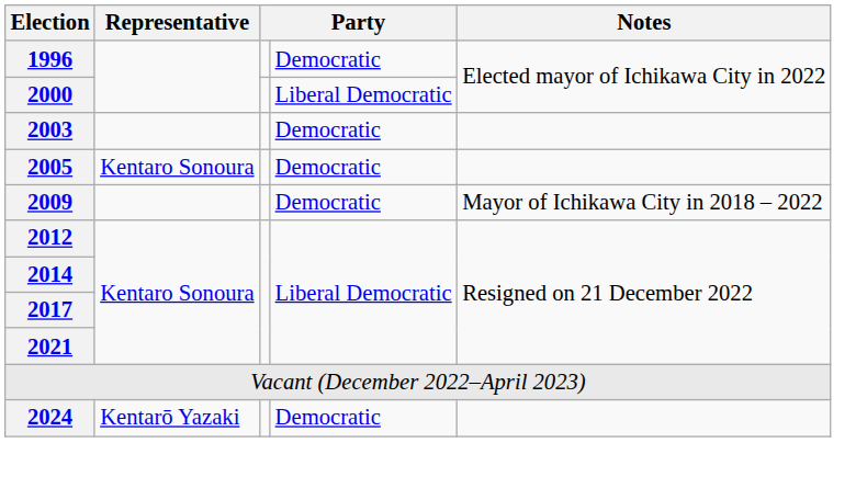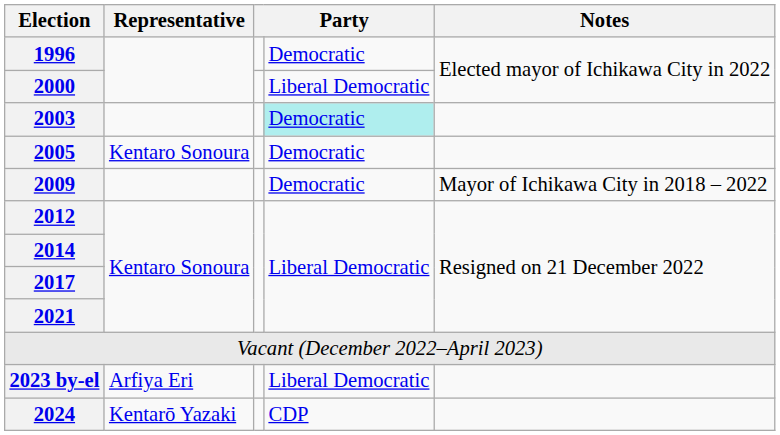 <table class=wikitable>
 <tr valign=bottom>
 <th>Election</th>
 <th>Representative</th>
 <th colspan="2">Party</th>
 <th>Notes</th>
 </tr>
 <tr>
 <th><a href='#'>1996</a></th>
 <td rowspan="2"></td>
 <td bgcolor=></td>
 <td><a href='#'>Democratic</a></td>
 <td rowspan="2">Elected mayor of Ichikawa City in 2022</td>
 </tr>
 <tr>
 <th><a href='#'>2000</a></th>
 <td bgcolor=></td>
 <td><a href='#'>Liberal Democratic</a></td>
 </tr>
 <tr>
 <th><a href='#'>2003</a></th>
 <td></td>
 <td bgcolor=></td>
-<td><a href='#'>Democratic</a></td>
+<td style="background: paleturquoise;"><a href='#'>Democratic</a></td>
 <td></td>
 </tr>
 <tr>
 <th><a href='#'>2005</a></th>
 <td><a href='#'>Kentaro Sonoura</a></td>
 <td bgcolor=></td>
 <td><a href='#'>Democratic</a></td>
 <td></td>
 </tr>
 <tr>
 <th><a href='#'>2009</a></th>
 <td></td>
 <td bgcolor=></td>
 <td><a href='#'>Democratic</a></td>
 <td>Mayor of Ichikawa City in 2018 – 2022</td>
 </tr>
 <tr>
 <th><a href='#'>2012</a></th>
 <td rowspan="4"><a href='#'>Kentaro Sonoura</a></td>
 <td rowspan="4" bgcolor=></td>
 <td rowspan="4"><a href='#'>Liberal Democratic</a></td>
 <td rowspan="4">Resigned on 21 December 2022</td>
 </tr>
 <tr>
 <th><a href='#'>2014</a></th>
 </tr>
 <tr>
 <th><a href='#'>2017</a></th>
 </tr>
 <tr>
 <th><a href='#'>2021</a></th>
 </tr>
 <tr>
 <td colspan="5" style="background-color:#E9E9E9" align=center><em>Vacant (December 2022–April 2023)</em></td>
 </tr>
 <tr>
+<th><a href='#'>2023 by-el</a></th>
+<td><a href='#'>Arfiya Eri</a></td>
+<td bgcolor=></td>
+<td><a href='#'>Liberal Democratic</a></td>
+<td></td>
+</tr>
+<tr>
 <th><a href='#'>2024</a></th>
 <td><a href='#'>Kentarō Yazaki</a></td>
 <td bgcolor=></td>
-<td><a href='#'>Democratic</a></td>
+<td><a href='#'>CDP</a></td>
 <td></td>
 </tr>
 </table>
